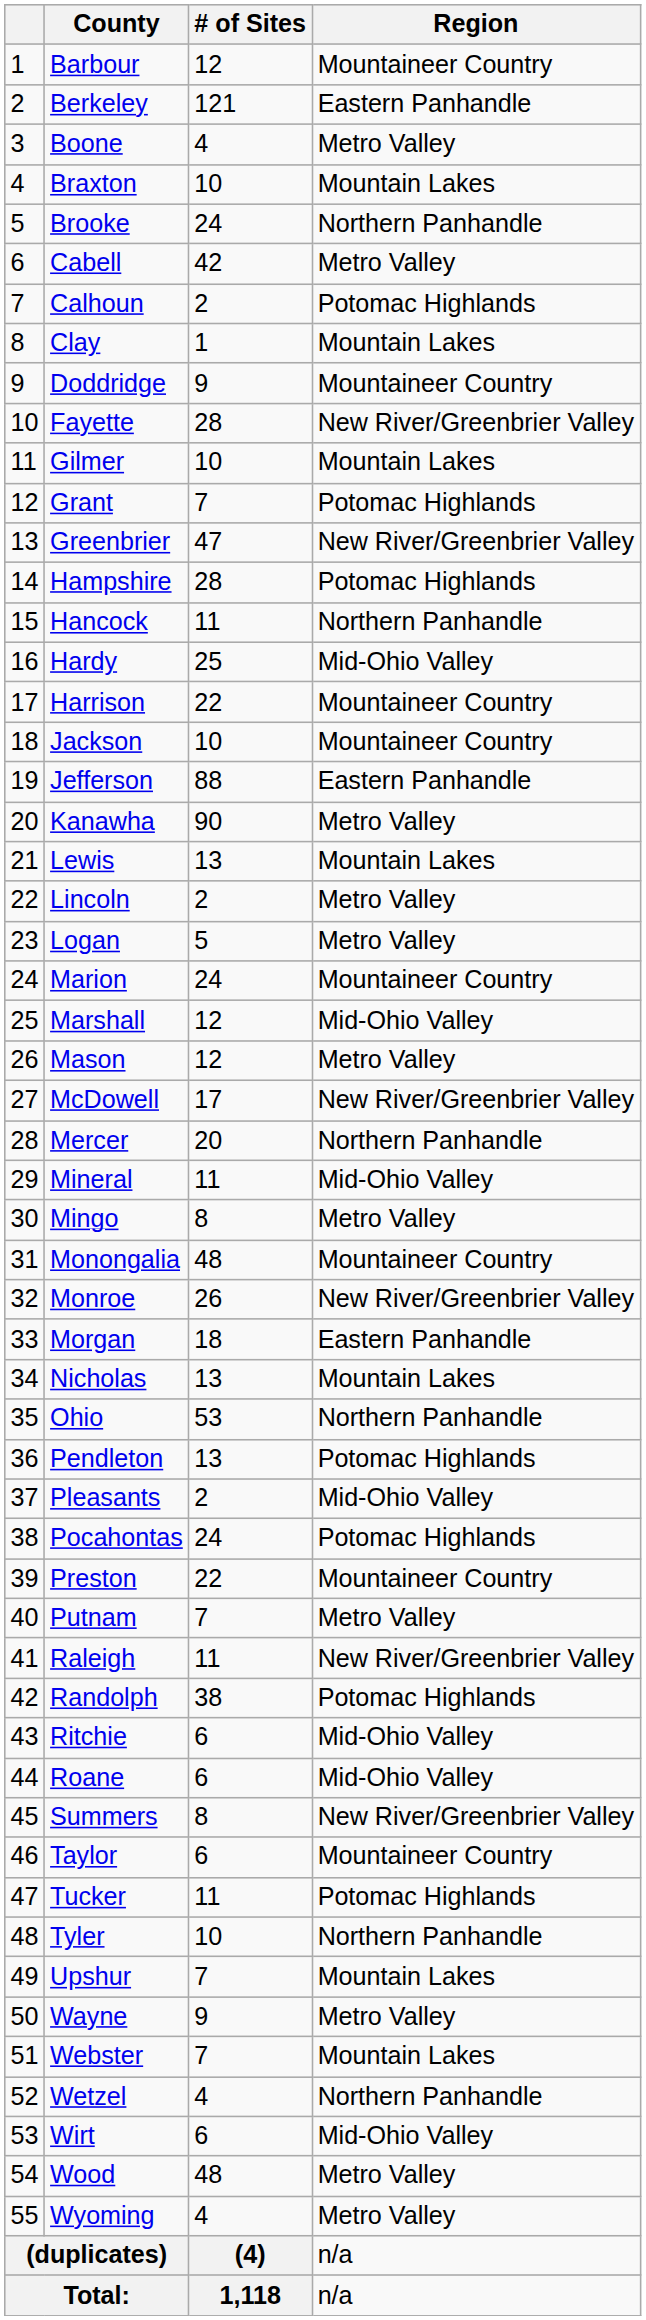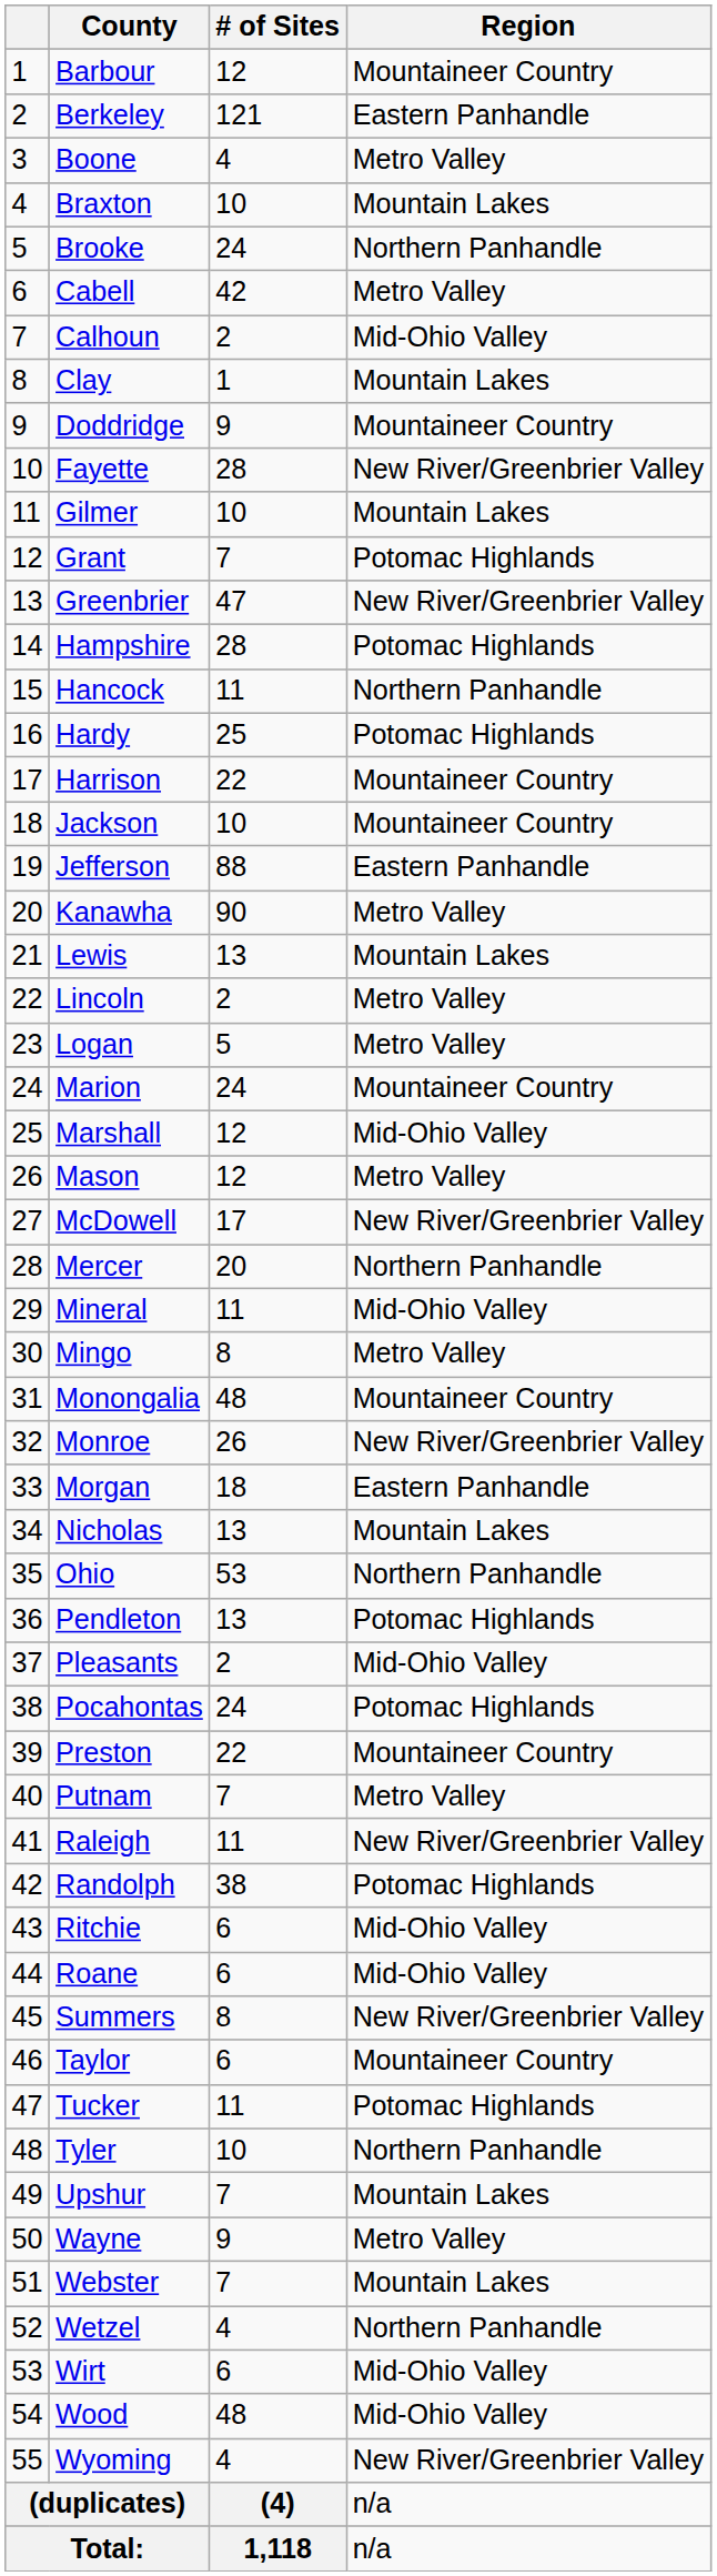 <table class="wikitable sortable">
 <tr>
 <th></th>
 <th><strong>County</strong></th>
 <th><strong># of Sites</strong></th>
 <th><strong>Region</strong></th>
 </tr>
 <tr ->
 <td>1</td>
 <td><a href='#'>Barbour</a></td>
 <td>12</td>
 <td>Mountaineer Country</td>
 </tr>
 <tr ->
 <td>2</td>
 <td><a href='#'>Berkeley</a></td>
 <td>121</td>
 <td>Eastern Panhandle</td>
 </tr>
 <tr ->
 <td>3</td>
 <td><a href='#'>Boone</a></td>
 <td>4</td>
 <td>Metro Valley</td>
 </tr>
 <tr ->
 <td>4</td>
 <td><a href='#'>Braxton</a></td>
 <td>10</td>
 <td>Mountain Lakes</td>
 </tr>
 <tr ->
 <td>5</td>
 <td><a href='#'>Brooke</a></td>
 <td>24</td>
 <td>Northern Panhandle</td>
 </tr>
 <tr ->
 <td>6</td>
 <td><a href='#'>Cabell</a></td>
 <td>42</td>
 <td>Metro Valley</td>
 </tr>
 <tr ->
 <td>7</td>
 <td><a href='#'>Calhoun</a></td>
 <td>2</td>
-<td>Potomac Highlands</td>
+<td>Mid-Ohio Valley</td>
 </tr>
 <tr ->
 <td>8</td>
 <td><a href='#'>Clay</a></td>
 <td>1</td>
 <td>Mountain Lakes</td>
 </tr>
 <tr ->
 <td>9</td>
 <td><a href='#'>Doddridge</a></td>
 <td>9</td>
 <td>Mountaineer Country</td>
 </tr>
 <tr ->
 <td>10</td>
 <td><a href='#'>Fayette</a></td>
 <td>28</td>
 <td>New River/Greenbrier Valley</td>
 </tr>
 <tr ->
 <td>11</td>
 <td><a href='#'>Gilmer</a></td>
 <td>10</td>
 <td>Mountain Lakes</td>
 </tr>
 <tr ->
 <td>12</td>
 <td><a href='#'>Grant</a></td>
 <td>7</td>
 <td>Potomac Highlands</td>
 </tr>
 <tr ->
 <td>13</td>
 <td><a href='#'>Greenbrier</a></td>
 <td>47</td>
 <td>New River/Greenbrier Valley</td>
 </tr>
 <tr ->
 <td>14</td>
 <td><a href='#'>Hampshire</a></td>
 <td>28</td>
 <td>Potomac Highlands</td>
 </tr>
 <tr ->
 <td>15</td>
 <td><a href='#'>Hancock</a></td>
 <td>11</td>
 <td>Northern Panhandle</td>
 </tr>
 <tr ->
 <td>16</td>
 <td><a href='#'>Hardy</a></td>
 <td>25</td>
-<td>Mid-Ohio Valley</td>
+<td>Potomac Highlands</td>
 </tr>
 <tr ->
 <td>17</td>
 <td><a href='#'>Harrison</a></td>
 <td>22</td>
 <td>Mountaineer Country</td>
 </tr>
 <tr ->
 <td>18</td>
 <td><a href='#'>Jackson</a></td>
 <td>10</td>
 <td>Mountaineer Country</td>
 </tr>
 <tr ->
 <td>19</td>
 <td><a href='#'>Jefferson</a></td>
 <td>88</td>
 <td>Eastern Panhandle</td>
 </tr>
 <tr ->
 <td>20</td>
 <td><a href='#'>Kanawha</a></td>
 <td>90</td>
 <td>Metro Valley</td>
 </tr>
 <tr ->
 <td>21</td>
 <td><a href='#'>Lewis</a></td>
 <td>13</td>
 <td>Mountain Lakes</td>
 </tr>
 <tr ->
 <td>22</td>
 <td><a href='#'>Lincoln</a></td>
 <td>2</td>
 <td>Metro Valley</td>
 </tr>
 <tr ->
 <td>23</td>
 <td><a href='#'>Logan</a></td>
 <td>5</td>
 <td>Metro Valley</td>
 </tr>
 <tr ->
 <td>24</td>
 <td><a href='#'>Marion</a></td>
 <td>24</td>
 <td>Mountaineer Country</td>
 </tr>
 <tr ->
 <td>25</td>
 <td><a href='#'>Marshall</a></td>
 <td>12</td>
 <td>Mid-Ohio Valley</td>
 </tr>
 <tr ->
 <td>26</td>
 <td><a href='#'>Mason</a></td>
 <td>12</td>
 <td>Metro Valley</td>
 </tr>
 <tr ->
 <td>27</td>
 <td><a href='#'>McDowell</a></td>
 <td>17</td>
 <td>New River/Greenbrier Valley</td>
 </tr>
 <tr ->
 <td>28</td>
 <td><a href='#'>Mercer</a></td>
 <td>20</td>
 <td>Northern Panhandle</td>
 </tr>
 <tr ->
 <td>29</td>
 <td><a href='#'>Mineral</a></td>
 <td>11</td>
 <td>Mid-Ohio Valley</td>
 </tr>
 <tr ->
 <td>30</td>
 <td><a href='#'>Mingo</a></td>
 <td>8</td>
 <td>Metro Valley</td>
 </tr>
 <tr ->
 <td>31</td>
 <td><a href='#'>Monongalia</a></td>
 <td>48</td>
 <td>Mountaineer Country</td>
 </tr>
 <tr ->
 <td>32</td>
 <td><a href='#'>Monroe</a></td>
 <td>26</td>
 <td>New River/Greenbrier Valley</td>
 </tr>
 <tr ->
 <td>33</td>
 <td><a href='#'>Morgan</a></td>
 <td>18</td>
 <td>Eastern Panhandle</td>
 </tr>
 <tr ->
 <td>34</td>
 <td><a href='#'>Nicholas</a></td>
 <td>13</td>
 <td>Mountain Lakes</td>
 </tr>
 <tr ->
 <td>35</td>
 <td><a href='#'>Ohio</a></td>
 <td>53</td>
 <td>Northern Panhandle</td>
 </tr>
 <tr ->
 <td>36</td>
 <td><a href='#'>Pendleton</a></td>
 <td>13</td>
 <td>Potomac Highlands</td>
 </tr>
 <tr ->
 <td>37</td>
 <td><a href='#'>Pleasants</a></td>
 <td>2</td>
 <td>Mid-Ohio Valley</td>
 </tr>
 <tr ->
 <td>38</td>
 <td><a href='#'>Pocahontas</a></td>
 <td>24</td>
 <td>Potomac Highlands</td>
 </tr>
 <tr ->
 <td>39</td>
 <td><a href='#'>Preston</a></td>
 <td>22</td>
 <td>Mountaineer Country</td>
 </tr>
 <tr ->
 <td>40</td>
 <td><a href='#'>Putnam</a></td>
 <td>7</td>
 <td>Metro Valley</td>
 </tr>
 <tr ->
 <td>41</td>
 <td><a href='#'>Raleigh</a></td>
 <td>11</td>
 <td>New River/Greenbrier Valley</td>
 </tr>
 <tr ->
 <td>42</td>
 <td><a href='#'>Randolph</a></td>
 <td>38</td>
 <td>Potomac Highlands</td>
 </tr>
 <tr ->
 <td>43</td>
 <td><a href='#'>Ritchie</a></td>
 <td>6</td>
 <td>Mid-Ohio Valley</td>
 </tr>
 <tr ->
 <td>44</td>
 <td><a href='#'>Roane</a></td>
 <td>6</td>
 <td>Mid-Ohio Valley</td>
 </tr>
 <tr ->
 <td>45</td>
 <td><a href='#'>Summers</a></td>
 <td>8</td>
 <td>New River/Greenbrier Valley</td>
 </tr>
 <tr ->
 <td>46</td>
 <td><a href='#'>Taylor</a></td>
 <td>6</td>
 <td>Mountaineer Country</td>
 </tr>
 <tr ->
 <td>47</td>
 <td><a href='#'>Tucker</a></td>
 <td>11</td>
 <td>Potomac Highlands</td>
 </tr>
 <tr ->
 <td>48</td>
 <td><a href='#'>Tyler</a></td>
 <td>10</td>
 <td>Northern Panhandle</td>
 </tr>
 <tr ->
 <td>49</td>
 <td><a href='#'>Upshur</a></td>
 <td>7</td>
 <td>Mountain Lakes</td>
 </tr>
 <tr ->
 <td>50</td>
 <td><a href='#'>Wayne</a></td>
 <td>9</td>
 <td>Metro Valley</td>
 </tr>
 <tr ->
 <td>51</td>
 <td><a href='#'>Webster</a></td>
 <td>7</td>
 <td>Mountain Lakes</td>
 </tr>
 <tr ->
 <td>52</td>
 <td><a href='#'>Wetzel</a></td>
 <td>4</td>
 <td>Northern Panhandle</td>
 </tr>
 <tr ->
 <td>53</td>
 <td><a href='#'>Wirt</a></td>
 <td>6</td>
 <td>Mid-Ohio Valley</td>
 </tr>
 <tr ->
 <td>54</td>
 <td><a href='#'>Wood</a></td>
 <td>48</td>
-<td>Metro Valley</td>
+<td>Mid-Ohio Valley</td>
 </tr>
 <tr ->
 <td>55</td>
 <td><a href='#'>Wyoming</a></td>
 <td>4</td>
-<td>Metro Valley</td>
+<td>New River/Greenbrier Valley</td>
 </tr>
 <tr class="sortbottom">
 <th colspan="2">(duplicates)</th>
 <th>(4)</th>
 <td>n/a</td>
 </tr>
 <tr class="sortbottom">
 <th colspan="2">Total:</th>
 <th>1,118</th>
 <td>n/a</td>
 </tr>
 </table>
